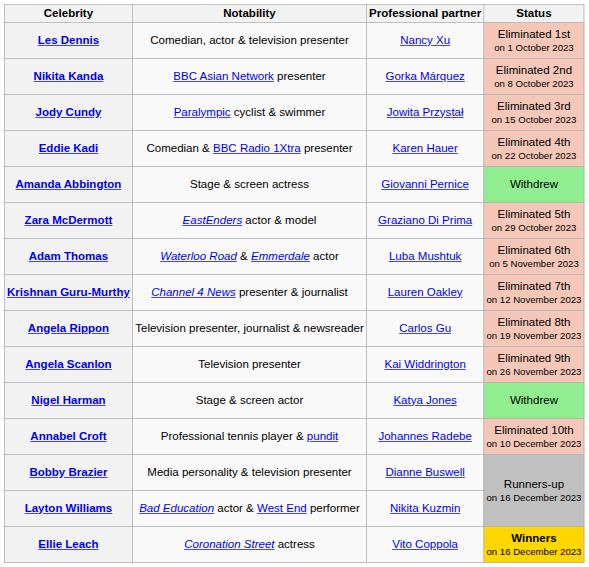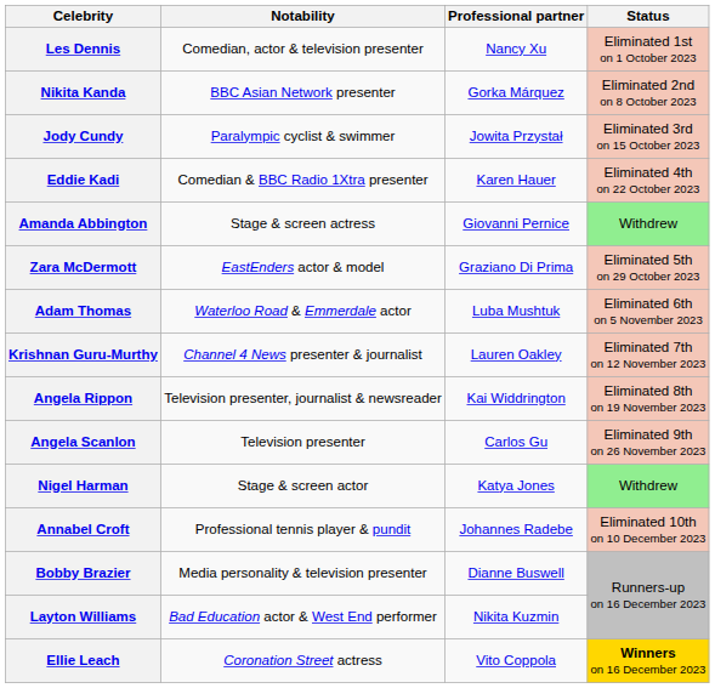 <table class="wikitable sortable" style="text-align:center;">
 <tr>
 <th scope="col">Celebrity</th>
 <th scope="col" class="unsortable">Notability</th>
 <th scope="col">Professional partner</th>
 <th scope="col">Status</th>
 </tr>
 <tr style="height:50px">
 <th scope="row"><a href='#'>Les Dennis</a></th>
 <td>Comedian, actor & television presenter</td>
 <td><a href='#'>Nancy Xu</a></td>
 <td style="background:#f4c7b8;">Eliminated 1st<br><small>on 1 October 2023</small></td>
 </tr>
 <tr style="height:50px">
 <th scope="row"><a href='#'>Nikita Kanda</a></th>
 <td><a href='#'>BBC Asian Network</a> presenter</td>
 <td><a href='#'>Gorka Márquez</a></td>
 <td style="background:#f4c7b8;">Eliminated 2nd<br><small>on 8 October 2023</small></td>
 </tr>
 <tr style="height:50px">
 <th scope="row"><a href='#'>Jody Cundy</a></th>
 <td><a href='#'>Paralympic</a> cyclist & swimmer</td>
 <td><a href='#'>Jowita Przystał</a></td>
 <td style="background:#f4c7b8;">Eliminated 3rd<br><small>on 15 October 2023</small></td>
 </tr>
 <tr style="height:50px">
 <th scope="row"><a href='#'>Eddie Kadi</a></th>
 <td>Comedian & <a href='#'>BBC Radio 1Xtra</a> presenter</td>
 <td><a href='#'>Karen Hauer</a></td>
 <td style="background:#f4c7b8;">Eliminated 4th<br><small>on 22 October 2023</small></td>
 </tr>
 <tr style="height:50px">
 <th scope="row"><a href='#'>Amanda Abbington</a></th>
 <td>Stage & screen actress</td>
 <td><a href='#'>Giovanni Pernice</a></td>
 <td bgcolor="lightgreen">Withdrew<br></td>
 </tr>
 <tr style="height:50px">
 <th scope="row"><a href='#'>Zara McDermott</a></th>
 <td><em><a href='#'>EastEnders</a></em> actor & model</td>
 <td><a href='#'>Graziano Di Prima</a></td>
 <td style="background:#f4c7b8;">Eliminated 5th<br><small>on 29 October 2023</small></td>
 </tr>
 <tr style="height:50px">
 <th scope="row"><a href='#'>Adam Thomas</a></th>
 <td><em><a href='#'>Waterloo Road</a></em> & <em><a href='#'>Emmerdale</a></em> actor</td>
 <td><a href='#'>Luba Mushtuk</a></td>
 <td style="background:#f4c7b8;">Eliminated 6th<br><small>on 5 November 2023</small></td>
 </tr>
 <tr style="height:50px">
 <th scope="row"><a href='#'>Krishnan Guru-Murthy</a></th>
 <td><em><a href='#'>Channel 4 News</a></em> presenter & journalist</td>
 <td><a href='#'>Lauren Oakley</a></td>
 <td style="background:#f4c7b8;">Eliminated 7th<br><small>on 12 November 2023</small></td>
 </tr>
 <tr style="height:50px">
 <th scope="row"><a href='#'>Angela Rippon</a></th>
 <td>Television presenter, journalist & newsreader</td>
-<td><a href='#'>Carlos Gu</a></td>
+<td><a href='#'>Kai Widdrington</a></td>
 <td style="background:#f4c7b8;">Eliminated 8th<br><small>on 19 November 2023</small></td>
 </tr>
 <tr style="height:50px">
 <th scope="row"><a href='#'>Angela Scanlon</a></th>
 <td>Television presenter</td>
-<td><a href='#'>Kai Widdrington</a></td>
+<td><a href='#'>Carlos Gu</a></td>
 <td style="background:#f4c7b8;">Eliminated 9th<br><small>on 26 November 2023</small></td>
 </tr>
 <tr style="height:50px">
 <th scope="row"><a href='#'>Nigel Harman</a></th>
 <td>Stage & screen actor</td>
 <td><a href='#'>Katya Jones</a></td>
 <td bgcolor="lightgreen">Withdrew<br></td>
 </tr>
 <tr style="height:50px">
 <th scope="row"><a href='#'>Annabel Croft</a></th>
 <td>Professional tennis player & <a href='#'>pundit</a></td>
 <td><a href='#'>Johannes Radebe</a></td>
 <td style="background:#f4c7b8;">Eliminated 10th<br><small>on 10 December 2023</small></td>
 </tr>
 <tr style="height:50px">
 <th scope="row"><a href='#'>Bobby Brazier</a></th>
 <td>Media personality & television presenter</td>
 <td><a href='#'>Dianne Buswell</a></td>
 <td rowspan="2" style="background:silver;">Runners-up <br><small>on 16 December 2023</small></td>
 </tr>
 <tr style="height:50px">
 <th scope="row"><a href='#'>Layton Williams</a></th>
 <td><em><a href='#'>Bad Education</a></em> actor & <a href='#'>West End</a> performer</td>
 <td><a href='#'>Nikita Kuzmin</a></td>
 </tr>
 <tr style="height:50px">
 <th scope="row"><a href='#'>Ellie Leach</a></th>
 <td><em><a href='#'>Coronation Street</a></em> actress</td>
 <td><a href='#'>Vito Coppola</a></td>
 <td style="background:gold;"><strong>Winners</strong><br><small>on 16 December 2023</small></td>
 </tr>
 </table>
